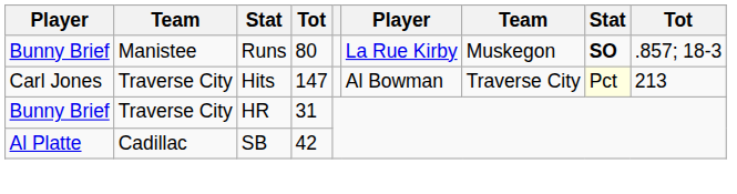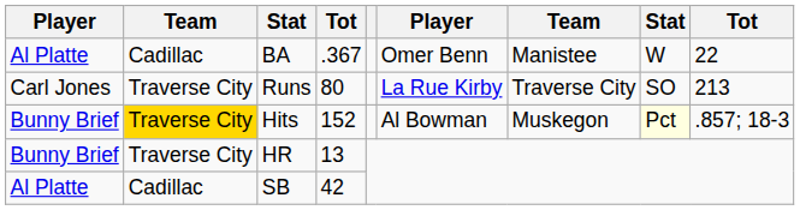 <table class="wikitable">
 <tr>
 <th>Player</th>
 <th>Team</th>
 <th>Stat</th>
 <th>Tot</th>
 <th></th>
 <th>Player</th>
 <th>Team</th>
 <th>Stat</th>
 <th>Tot</th>
 </tr>
 <tr>
-<td><a href='#'>Bunny Brief</a></td>
+<td><a href='#'>Al Platte</a></td>
+<td>Cadillac</td>
+<td>BA</td>
+<td>.367</td>
+<td></td>
+<td>Omer Benn</td>
 <td>Manistee</td>
+<td>W</td>
+<td>22</td>
+</tr>
+<tr>
+<td>Carl Jones</td>
+<td>Traverse City</td>
 <td>Runs</td>
 <td>80</td>
 <td></td>
 <td><a href='#'>La Rue Kirby</a></td>
-<td>Muskegon</td>
-<td><strong>SO</strong></td>
-<td>.857; 18-3</td>
+<td>Traverse City</td>
+<td>SO</td>
+<td>213</td>
 </tr>
 <tr>
-<td>Carl Jones</td>
-<td>Traverse City</td>
+<td><a href='#'>Bunny Brief</a></td>
+<td style="background: gold;">Traverse City</td>
 <td>Hits</td>
-<td>147</td>
+<td>152</td>
 <td></td>
 <td>Al Bowman</td>
-<td>Traverse City</td>
+<td>Muskegon</td>
 <td style="background: lightyellow;">Pct</td>
-<td>213</td>
+<td>.857; 18-3</td>
 </tr>
 <tr>
 <td><a href='#'>Bunny Brief</a></td>
 <td>Traverse City</td>
 <td>HR</td>
-<td>31</td>
+<td>13</td>
 </tr>
 <tr>
 <td><a href='#'>Al Platte</a></td>
 <td>Cadillac</td>
 <td>SB</td>
 <td>42</td>
 </tr>
 </table>
